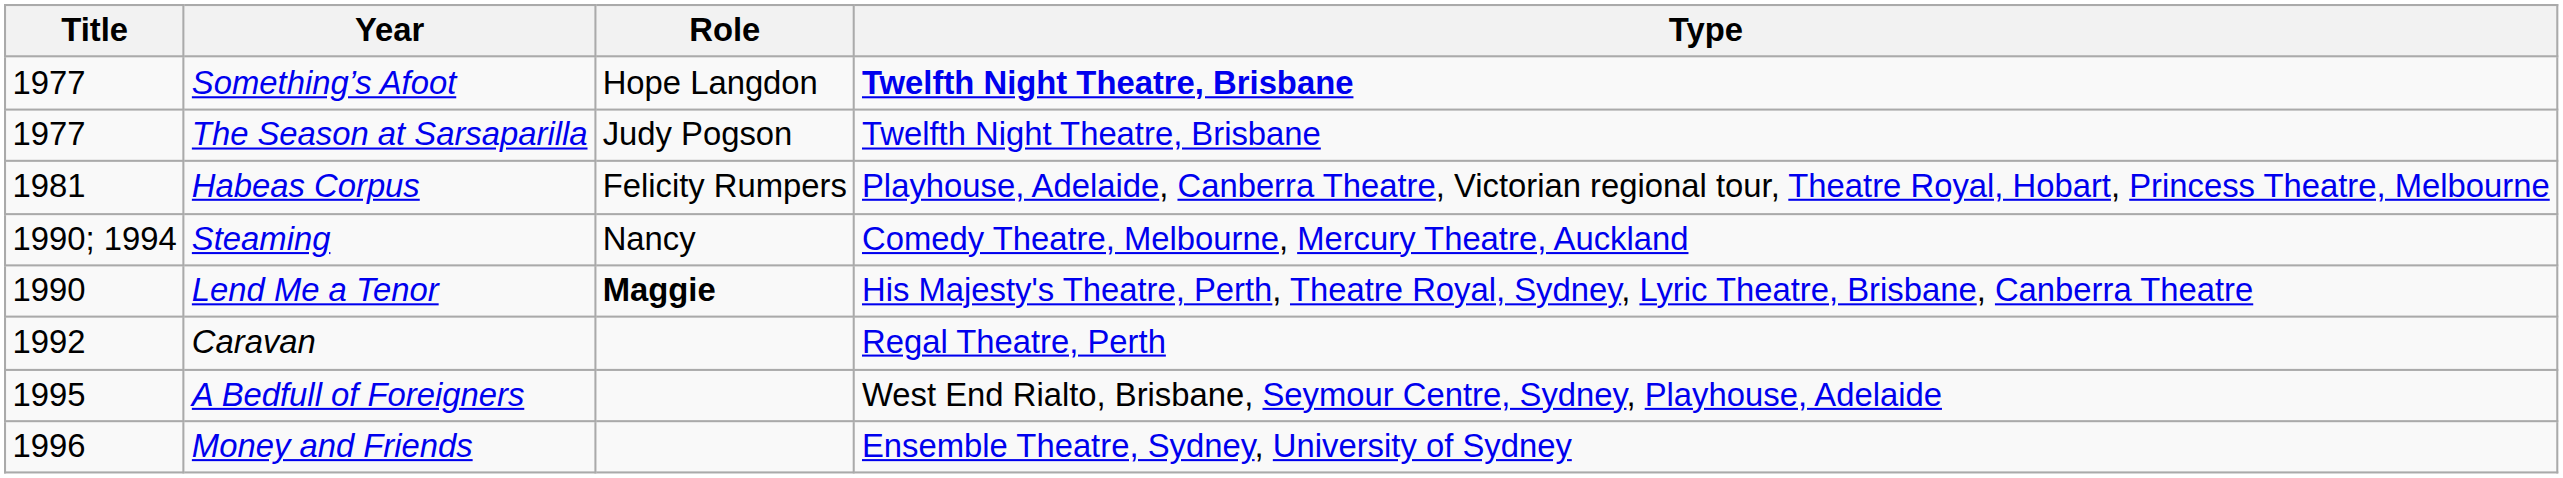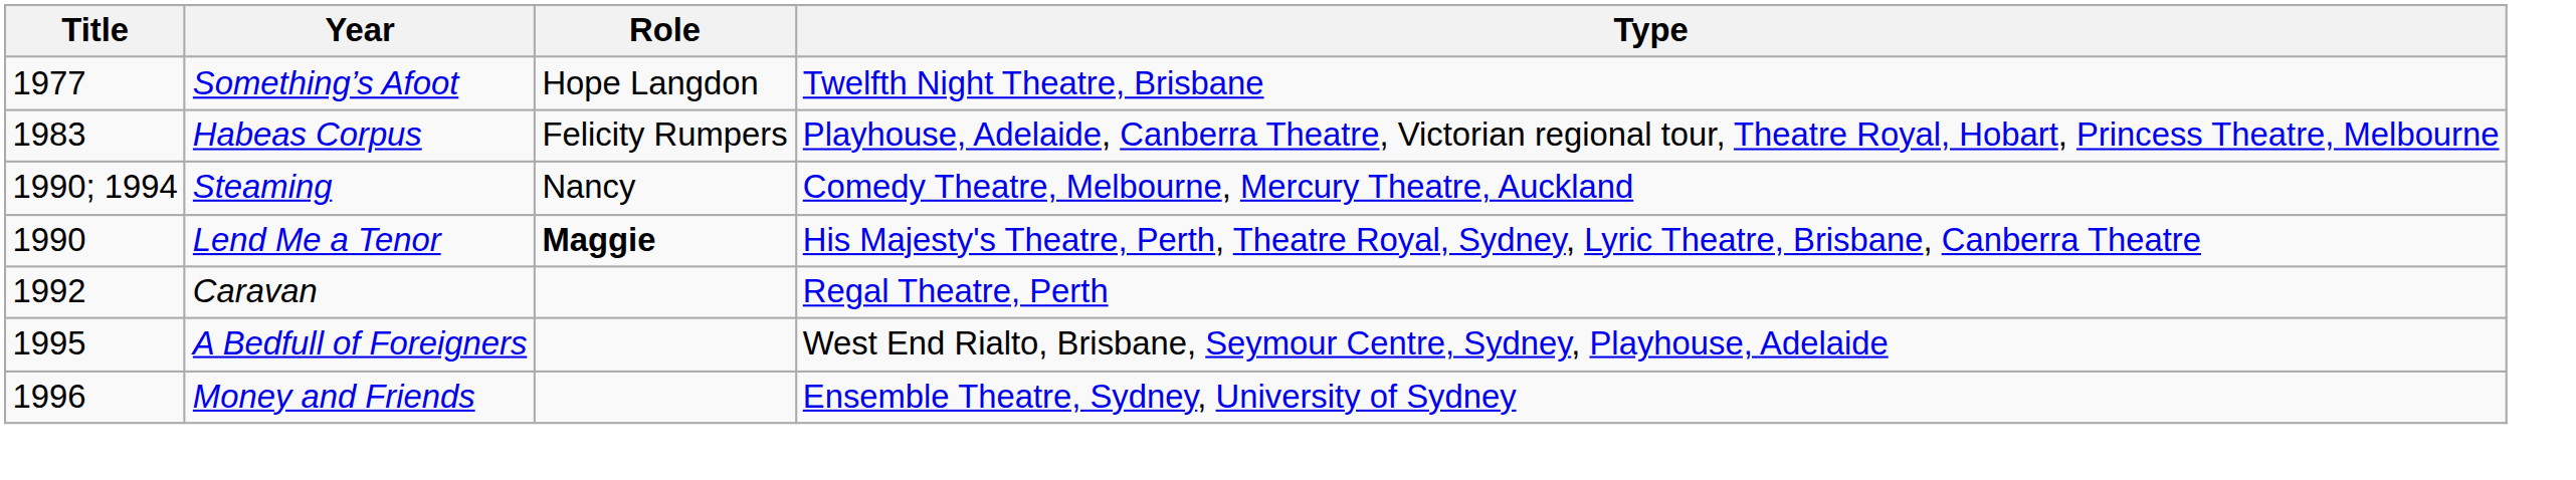 <table class="wikitable">
 <tr>
 <th>Title</th>
 <th>Year</th>
 <th>Role</th>
 <th>Type</th>
 </tr>
 <tr>
 <td>1977</td>
 <td><em><a href='#'>Something’s Afoot</a></em></td>
 <td>Hope Langdon</td>
-<td><strong><a href='#'>Twelfth Night Theatre, Brisbane</a></strong></td>
-</tr>
-<tr>
-<td>1977</td>
-<td><em><a href='#'>The Season at Sarsaparilla</a></em></td>
-<td>Judy Pogson</td>
 <td><a href='#'>Twelfth Night Theatre, Brisbane</a></td>
 </tr>
 <tr>
-<td>1981</td>
+<td>1983</td>
 <td><em><a href='#'>Habeas Corpus</a></em></td>
 <td>Felicity Rumpers</td>
 <td><a href='#'>Playhouse, Adelaide</a>, <a href='#'>Canberra Theatre</a>, Victorian regional tour, <a href='#'>Theatre Royal, Hobart</a>, <a href='#'>Princess Theatre, Melbourne</a></td>
 </tr>
 <tr>
 <td>1990; 1994</td>
 <td><em><a href='#'>Steaming</a></em></td>
 <td>Nancy</td>
 <td><a href='#'>Comedy Theatre, Melbourne</a>, <a href='#'>Mercury Theatre, Auckland</a></td>
 </tr>
 <tr>
 <td>1990</td>
 <td><em><a href='#'>Lend Me a Tenor</a></em></td>
 <td><strong>Maggie</strong></td>
 <td><a href='#'>His Majesty's Theatre, Perth</a>, <a href='#'>Theatre Royal, Sydney</a>, <a href='#'>Lyric Theatre, Brisbane</a>, <a href='#'>Canberra Theatre</a></td>
 </tr>
 <tr>
 <td>1992</td>
 <td><em>Caravan</em></td>
 <td></td>
 <td><a href='#'>Regal Theatre, Perth</a></td>
 </tr>
 <tr>
 <td>1995</td>
 <td><em><a href='#'>A Bedfull of Foreigners</a></em></td>
 <td></td>
 <td>West End Rialto, Brisbane, <a href='#'>Seymour Centre, Sydney</a>, <a href='#'>Playhouse, Adelaide</a></td>
 </tr>
 <tr>
 <td>1996</td>
 <td><em><a href='#'>Money and Friends</a></em></td>
 <td></td>
 <td><a href='#'>Ensemble Theatre, Sydney</a>, <a href='#'>University of Sydney</a></td>
 </tr>
 </table>
